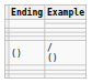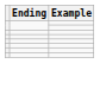 <table class="wikitable">
 <tr>
 <th></th>
 <th>Ending</th>
 <th>Example</th>
 </tr>
 <tr>
 <th rowspan="2"></th>
 <td rowspan="2"></td>
 <td></td>
 </tr>
 <tr>
 <td></td>
 </tr>
 <tr>
 <th></th>
 <td></td>
 <td></td>
 </tr>
 <tr>
 <th></th>
 <td></td>
 <td></td>
 </tr>
 <tr>
 <th></th>
 <td></td>
 <td></td>
 </tr>
 <tr>
 <th></th>
-<td>()</td>
-<td> /<br>()</td>
-</tr>
-<tr>
-<th></th>
 <td></td>
 <td></td>
 </tr>
 <tr>
 <th></th>
 <td></td>
 <td></td>
 </tr>
 <tr>
 <th></th>
 <td></td>
 <td></td>
 </tr>
 </table>
